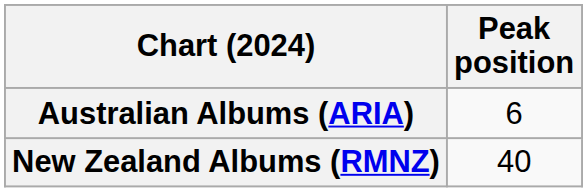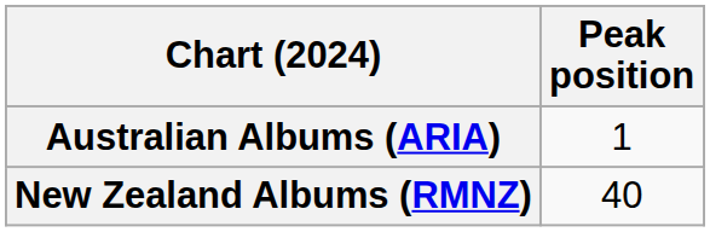 <table class="wikitable sortable plainrowheaders" style="text-align:center">
 <tr>
 <th scope="col">Chart (2024)</th>
 <th scope="col">Peak<br>position</th>
 </tr>
 <tr>
 <th scope="row">Australian Albums (<a href='#'>ARIA</a>)</th>
-<td>6</td>
+<td>1</td>
 </tr>
 <tr>
 <th scope="row">New Zealand Albums (<a href='#'>RMNZ</a>)</th>
 <td>40</td>
 </tr>
 </table>
